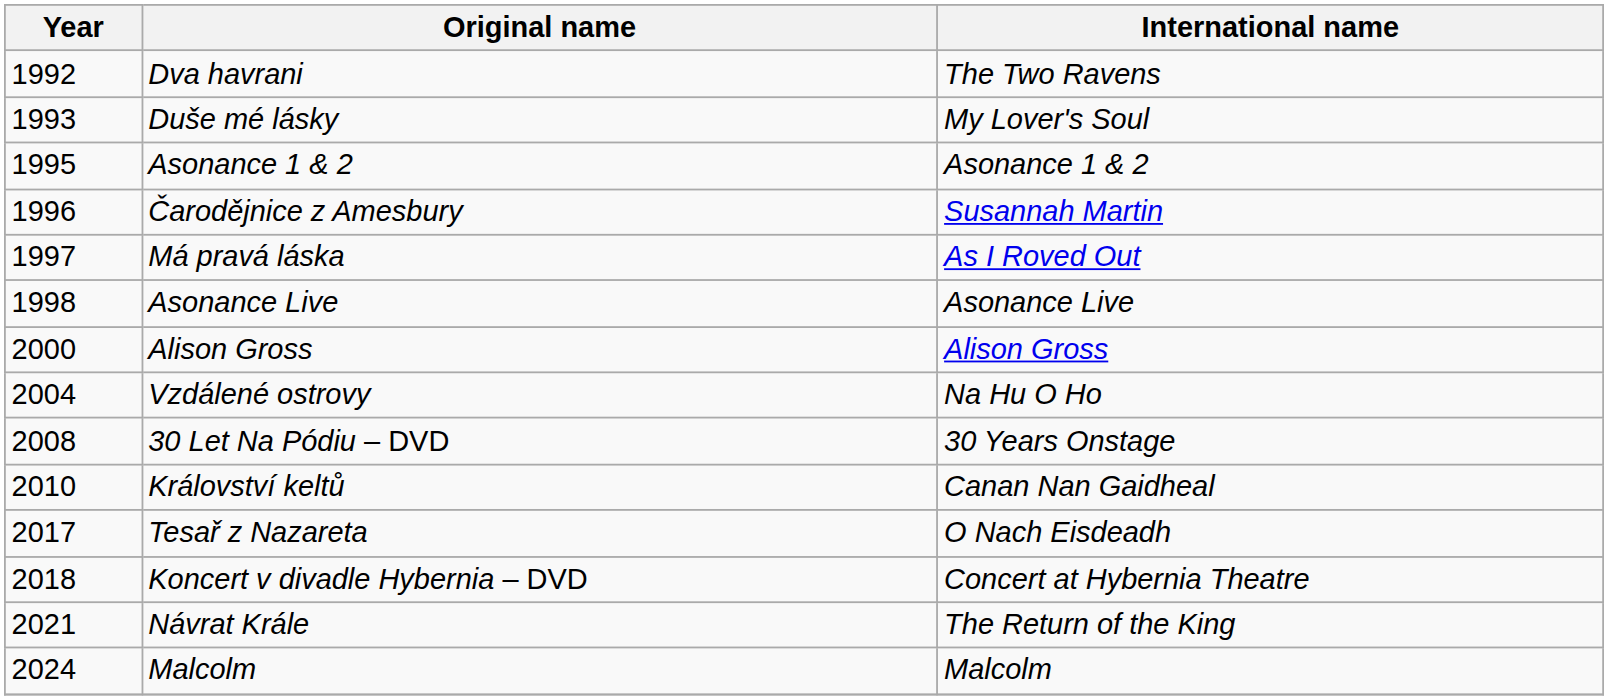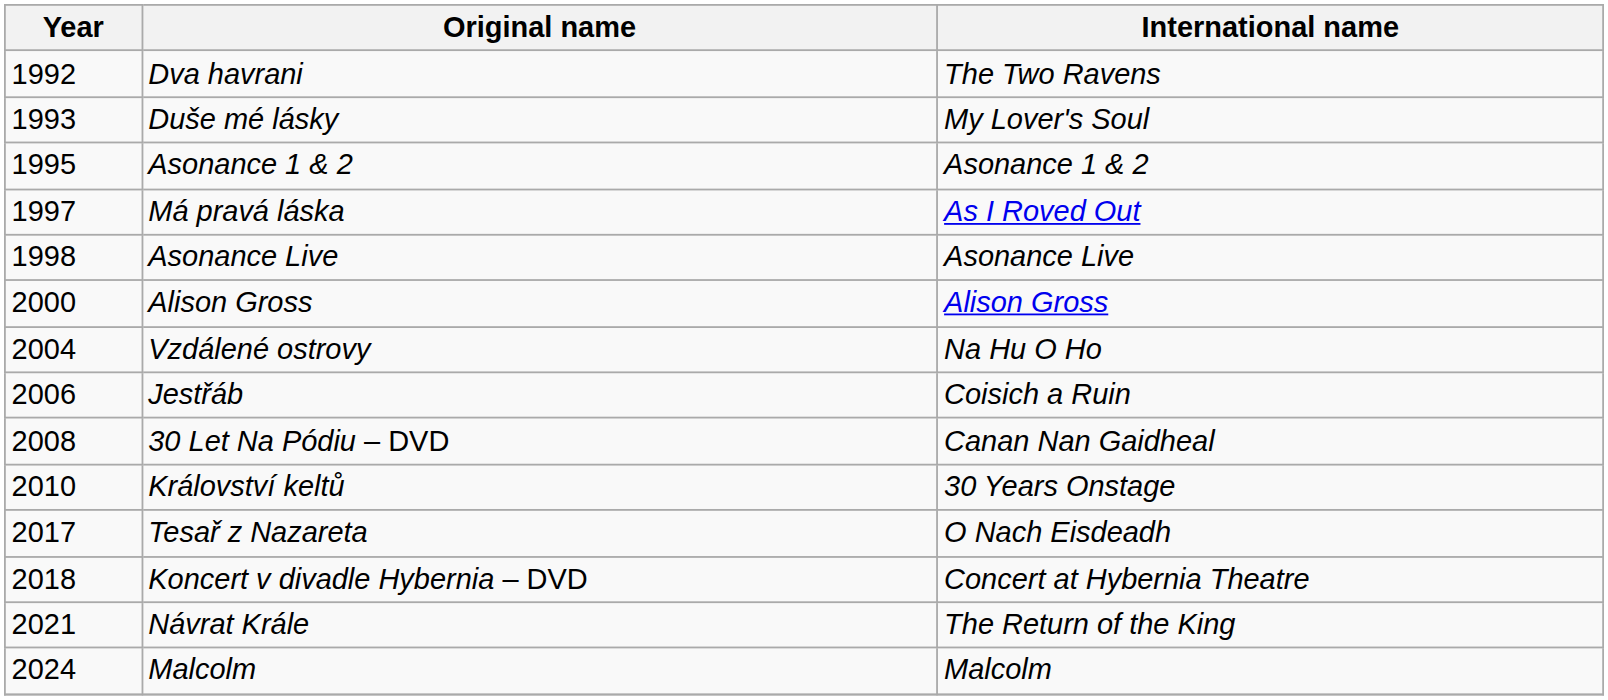 <table class="wikitable" style="width:100%;">
 <tr>
 <th>Year</th>
 <th>Original name</th>
 <th>International name</th>
 </tr>
 <tr>
 <td>1992</td>
 <td><em>Dva havrani</em></td>
 <td><em>The Two Ravens</em></td>
 </tr>
 <tr>
 <td>1993</td>
 <td><em>Duše mé lásky</em></td>
 <td><em>My Lover's Soul</em></td>
 </tr>
 <tr>
 <td>1995</td>
 <td><em>Asonance 1 & 2</em></td>
 <td><em>Asonance 1 & 2</em></td>
 </tr>
 <tr>
-<td>1996</td>
-<td><em>Čarodějnice z Amesbury</em></td>
-<td><em><a href='#'>Susannah Martin</a></em></td>
-</tr>
-<tr>
 <td>1997</td>
 <td><em>Má pravá láska</em></td>
 <td><em><a href='#'>As I Roved Out</a></em></td>
 </tr>
 <tr>
 <td>1998</td>
 <td><em>Asonance Live</em></td>
 <td><em>Asonance Live</em></td>
 </tr>
 <tr>
 <td>2000</td>
 <td><em>Alison Gross</em></td>
 <td><em><a href='#'>Alison Gross</a></em></td>
 </tr>
 <tr>
 <td>2004</td>
 <td><em>Vzdálené ostrovy</em></td>
 <td><em>Na Hu O Ho</em></td>
 </tr>
 <tr>
+<td>2006</td>
+<td><em>Jestřáb</em></td>
+<td><em>Coisich a Ruin</em></td>
+</tr>
+<tr>
 <td>2008</td>
 <td><em>30 Let Na Pódiu</em> – DVD</td>
-<td><em>30 Years Onstage</em></td>
+<td><em>Canan Nan Gaidheal</em></td>
 </tr>
 <tr>
 <td>2010</td>
 <td><em>Království keltů</em></td>
-<td><em>Canan Nan Gaidheal</em></td>
+<td><em>30 Years Onstage</em></td>
 </tr>
 <tr>
 <td>2017</td>
 <td><em>Tesař z Nazareta</em></td>
 <td><em>O Nach Eisdeadh</em></td>
 </tr>
 <tr>
 <td>2018</td>
 <td><em>Koncert v divadle Hybernia</em> – DVD</td>
 <td><em>Concert at Hybernia Theatre</em></td>
 </tr>
 <tr>
 <td>2021</td>
 <td><em>Návrat Krále</em></td>
 <td><em>The Return of the King</em></td>
 </tr>
 <tr>
 <td>2024</td>
 <td><em>Malcolm</em></td>
 <td><em>Malcolm</em></td>
 </tr>
 <tr>
 </tr>
 </table>
